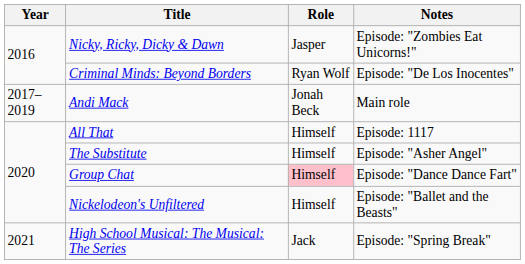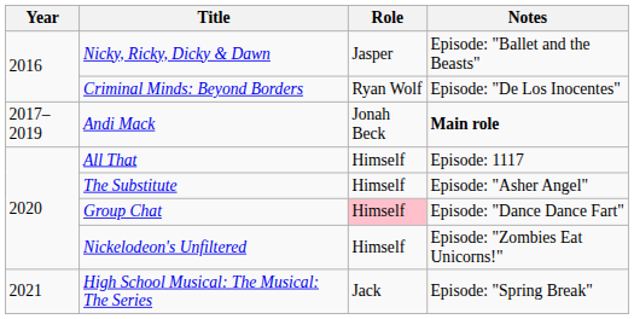 <table class="wikitable sortable">
 <tr>
 <th>Year</th>
 <th>Title</th>
 <th class="unsortable">Role</th>
 <th class="unsortable">Notes</th>
 </tr>
 <tr>
 <td rowspan="2">2016</td>
 <td><em><a href='#'>Nicky, Ricky, Dicky & Dawn</a></em></td>
 <td>Jasper</td>
-<td>Episode: "Zombies Eat Unicorns!"</td>
+<td>Episode: "Ballet and the Beasts"</td>
 </tr>
 <tr>
 <td><em><a href='#'>Criminal Minds: Beyond Borders</a></em></td>
 <td>Ryan Wolf</td>
 <td>Episode: "De Los Inocentes"</td>
 </tr>
 <tr>
 <td>2017–2019</td>
 <td><em><a href='#'>Andi Mack</a></em></td>
 <td>Jonah Beck</td>
-<td>Main role</td>
+<td><strong>Main role</strong></td>
 </tr>
 <tr>
 <td rowspan="4">2020</td>
 <td><em><a href='#'>All That</a></em></td>
 <td>Himself</td>
 <td>Episode: 1117</td>
 </tr>
 <tr>
 <td data-sort-value="Substitute, The"><em><a href='#'>The Substitute</a></em></td>
 <td>Himself</td>
 <td>Episode: "Asher Angel"</td>
 </tr>
 <tr>
 <td><em><a href='#'>Group Chat</a></em></td>
 <td style="background: pink;">Himself</td>
 <td>Episode: "Dance Dance Fart"</td>
 </tr>
 <tr>
 <td><em><a href='#'>Nickelodeon's Unfiltered</a></em></td>
 <td>Himself</td>
-<td>Episode: "Ballet and the Beasts"</td>
+<td>Episode: "Zombies Eat Unicorns!"</td>
 </tr>
 <tr>
 <td>2021</td>
 <td><em><a href='#'>High School Musical: The Musical: The Series</a></em></td>
 <td>Jack</td>
 <td>Episode: "Spring Break"</td>
 </tr>
 </table>
